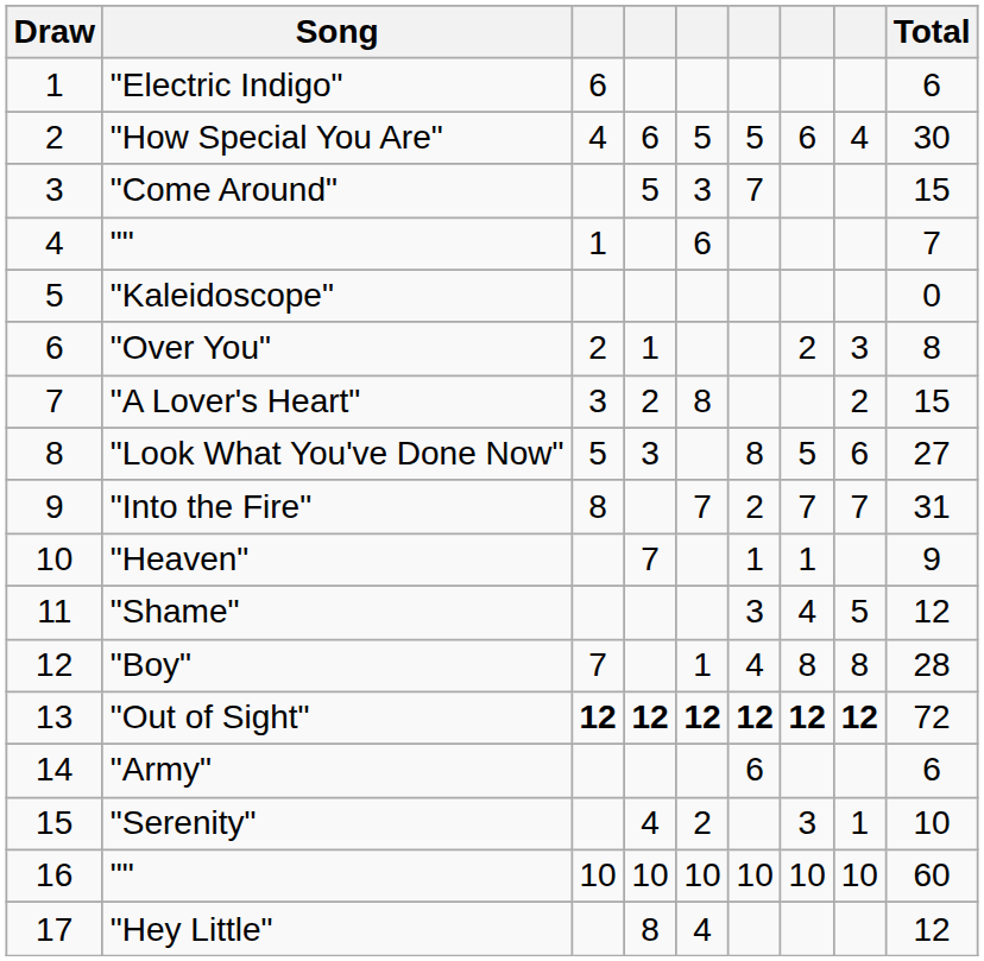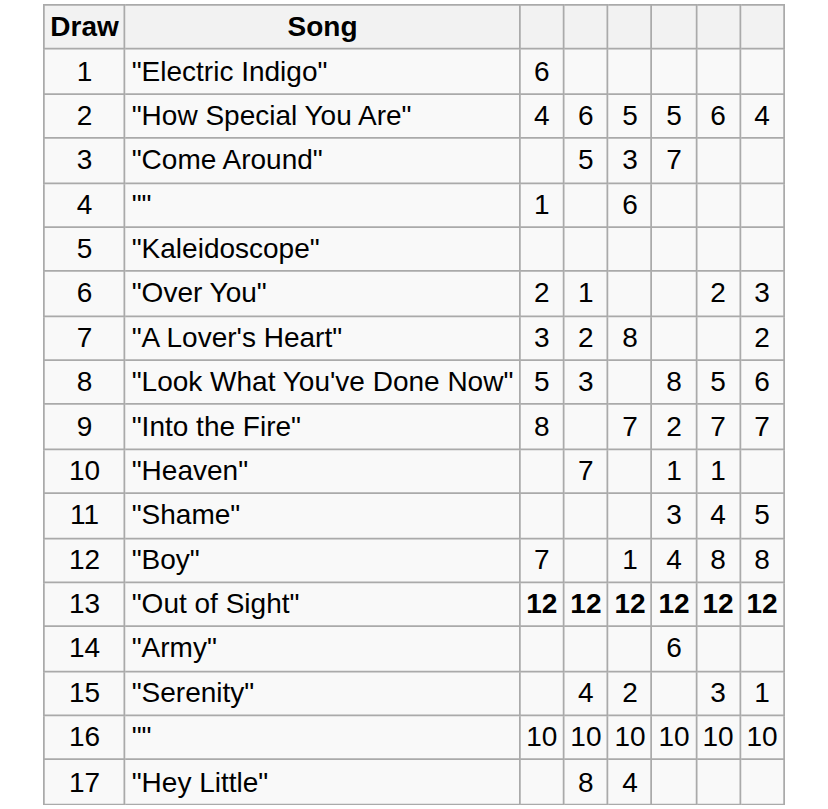 <table class="wikitable collapsible" style="margin: 1em auto 1em auto; text-align:center;">
 <tr>
 <th scope="col">Draw</th>
 <th scope="col">Song</th>
 <th></th>
 <th></th>
 <th></th>
 <th></th>
 <th></th>
 <th></th>
-<th>Total</th>
 </tr>
 <tr>
 <td>1</td>
 <td align="left">"Electric Indigo"</td>
 <td>6</td>
 <td></td>
 <td></td>
 <td></td>
 <td></td>
 <td></td>
-<td>6</td>
 </tr>
 <tr>
 <td>2</td>
 <td align="left">"How Special You Are"</td>
 <td>4</td>
 <td>6</td>
 <td>5</td>
 <td>5</td>
 <td>6</td>
 <td>4</td>
-<td>30</td>
 </tr>
 <tr>
 <td>3</td>
 <td align="left">"Come Around"</td>
 <td></td>
 <td>5</td>
 <td>3</td>
 <td>7</td>
 <td></td>
 <td></td>
-<td>15</td>
 </tr>
 <tr>
 <td>4</td>
 <td align="left">""</td>
 <td>1</td>
 <td></td>
 <td>6</td>
 <td></td>
 <td></td>
 <td></td>
-<td>7</td>
 </tr>
 <tr>
 <td>5</td>
 <td align="left">"Kaleidoscope"</td>
 <td></td>
 <td></td>
 <td></td>
 <td></td>
 <td></td>
 <td></td>
-<td>0</td>
 </tr>
 <tr>
 <td>6</td>
 <td align="left">"Over You"</td>
 <td>2</td>
 <td>1</td>
 <td></td>
 <td></td>
 <td>2</td>
 <td>3</td>
-<td>8</td>
 </tr>
 <tr>
 <td>7</td>
 <td align="left">"A Lover's Heart"</td>
 <td>3</td>
 <td>2</td>
 <td>8</td>
 <td></td>
 <td></td>
 <td>2</td>
-<td>15</td>
 </tr>
 <tr>
 <td>8</td>
 <td align="left">"Look What You've Done Now"</td>
 <td>5</td>
 <td>3</td>
 <td></td>
 <td>8</td>
 <td>5</td>
 <td>6</td>
-<td>27</td>
 </tr>
 <tr>
 <td>9</td>
 <td align="left">"Into the Fire"</td>
 <td>8</td>
 <td></td>
 <td>7</td>
 <td>2</td>
 <td>7</td>
 <td>7</td>
-<td>31</td>
 </tr>
 <tr>
 <td>10</td>
 <td align="left">"Heaven"</td>
 <td></td>
 <td>7</td>
 <td></td>
 <td>1</td>
 <td>1</td>
 <td></td>
-<td>9</td>
 </tr>
 <tr>
 <td>11</td>
 <td align="left">"Shame"</td>
 <td></td>
 <td></td>
 <td></td>
 <td>3</td>
 <td>4</td>
 <td>5</td>
-<td>12</td>
 </tr>
 <tr>
 <td>12</td>
 <td align="left">"Boy"</td>
 <td>7</td>
 <td></td>
 <td>1</td>
 <td>4</td>
 <td>8</td>
 <td>8</td>
-<td>28</td>
 </tr>
 <tr>
 <td>13</td>
 <td align="left">"Out of Sight"</td>
 <td><strong>12</strong></td>
 <td><strong>12</strong></td>
 <td><strong>12</strong></td>
 <td><strong>12</strong></td>
 <td><strong>12</strong></td>
 <td><strong>12</strong></td>
-<td>72</td>
 </tr>
 <tr>
 <td>14</td>
 <td align="left">"Army"</td>
 <td></td>
 <td></td>
 <td></td>
 <td>6</td>
 <td></td>
 <td></td>
-<td>6</td>
 </tr>
 <tr>
 <td>15</td>
 <td align="left">"Serenity"</td>
 <td></td>
 <td>4</td>
 <td>2</td>
 <td></td>
 <td>3</td>
 <td>1</td>
-<td>10</td>
 </tr>
 <tr>
 <td>16</td>
 <td align="left">""</td>
 <td>10</td>
 <td>10</td>
 <td>10</td>
 <td>10</td>
 <td>10</td>
 <td>10</td>
-<td>60</td>
 </tr>
 <tr>
 <td>17</td>
 <td align="left">"Hey Little"</td>
 <td></td>
 <td>8</td>
 <td>4</td>
 <td></td>
 <td></td>
 <td></td>
-<td>12</td>
 </tr>
 </table>
